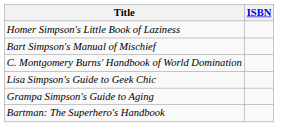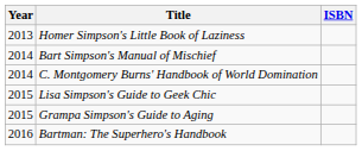 <table class="wikitable sortable">
 <tr>
+<th>Year</th>
 <th>Title</th>
 <th><a href='#'>ISBN</a></th>
 </tr>
 <tr>
+<td>2013</td>
 <td><em>Homer Simpson's Little Book of Laziness</em></td>
 <td></td>
 </tr>
 <tr>
+<td>2014</td>
 <td><em>Bart Simpson's Manual of Mischief</em></td>
 <td></td>
 </tr>
 <tr>
+<td>2014</td>
 <td><em>C. Montgomery Burns' Handbook of World Domination</em></td>
 <td></td>
 </tr>
 <tr>
+<td>2015</td>
 <td><em>Lisa Simpson's Guide to Geek Chic</em></td>
 <td></td>
 </tr>
 <tr>
+<td>2015</td>
 <td><em>Grampa Simpson's Guide to Aging</em></td>
 <td></td>
 </tr>
 <tr>
+<td>2016</td>
 <td><em>Bartman: The Superhero's Handbook</em></td>
 <td></td>
 </tr>
 </table>
